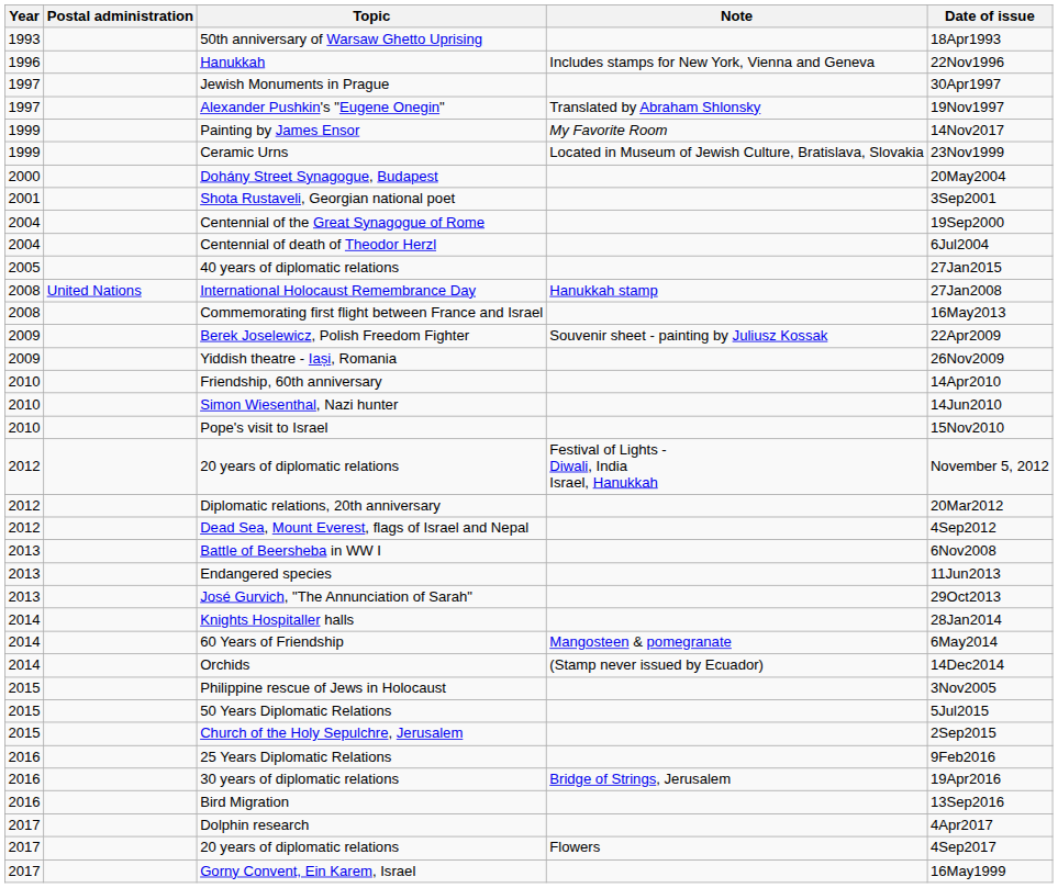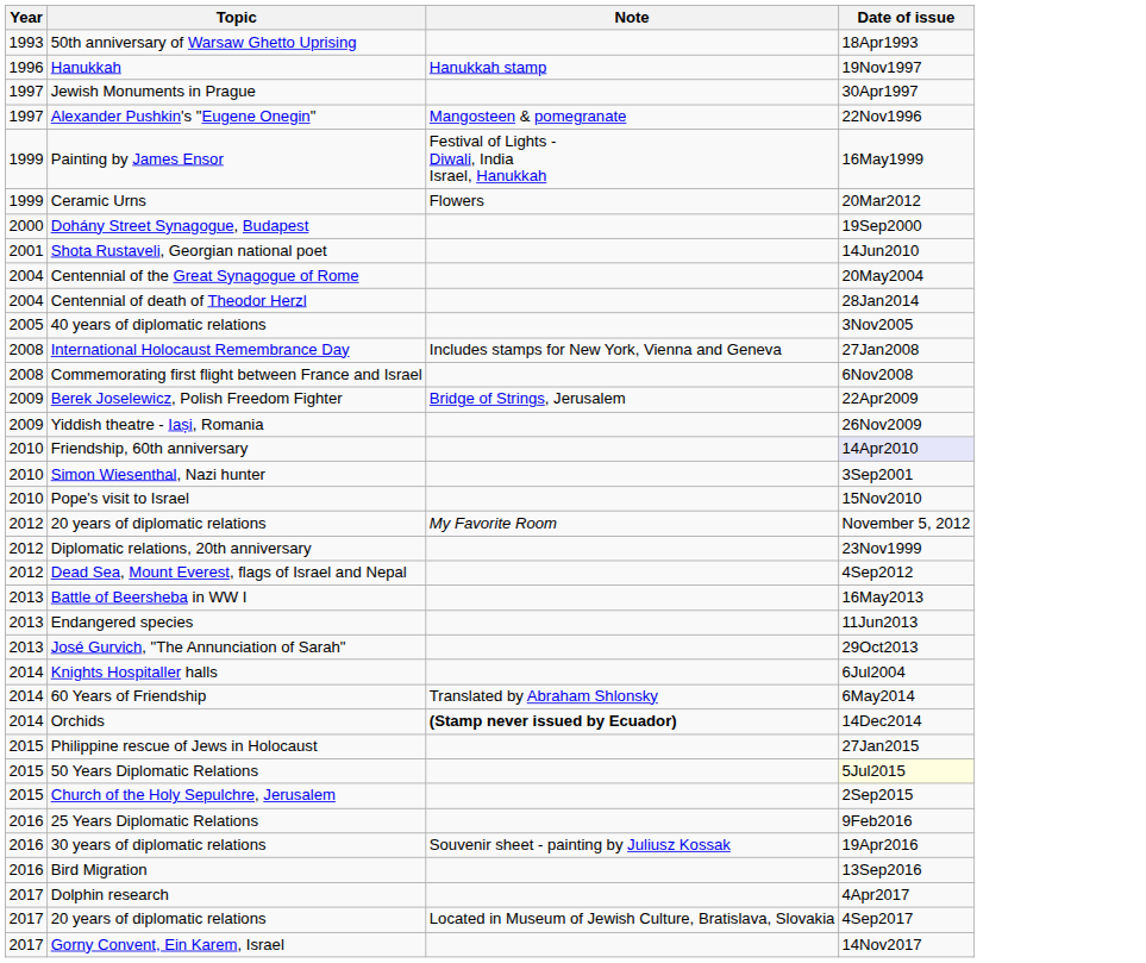 <table class="wikitable">
 <tr>
 <th>Year</th>
-<th>Postal administration</th>
 <th>Topic</th>
 <th>Note</th>
 <th>Date of issue</th>
 </tr>
 <tr>
 <td>1993</td>
-<td></td>
 <td>50th anniversary of <a href='#'>Warsaw Ghetto Uprising</a></td>
 <td></td>
 <td>18Apr1993</td>
 </tr>
 <tr>
 <td>1996</td>
-<td></td>
 <td><a href='#'>Hanukkah</a></td>
-<td>Includes stamps for New York, Vienna and Geneva</td>
-<td>22Nov1996</td>
+<td><a href='#'>Hanukkah stamp</a></td>
+<td>19Nov1997</td>
 </tr>
 <tr>
 <td>1997</td>
-<td></td>
 <td>Jewish Monuments in Prague</td>
 <td></td>
 <td>30Apr1997</td>
 </tr>
 <tr>
 <td>1997</td>
-<td></td>
 <td><a href='#'>Alexander Pushkin</a>'s "<a href='#'>Eugene Onegin</a>"</td>
-<td>Translated by <a href='#'>Abraham Shlonsky</a></td>
-<td>19Nov1997</td>
+<td><a href='#'>Mangosteen</a> & <a href='#'>pomegranate</a></td>
+<td>22Nov1996</td>
 </tr>
 <tr>
 <td>1999</td>
-<td></td>
 <td>Painting by <a href='#'>James Ensor</a></td>
-<td><em>My Favorite Room</em></td>
-<td>14Nov2017</td>
+<td>Festival of Lights - <br><a href='#'>Diwali</a>, India <br>Israel, <a href='#'>Hanukkah</a></td>
+<td>16May1999</td>
 </tr>
 <tr>
 <td>1999</td>
-<td></td>
 <td>Ceramic Urns</td>
-<td>Located in Museum of Jewish Culture, Bratislava, Slovakia</td>
-<td>23Nov1999</td>
+<td>Flowers</td>
+<td>20Mar2012</td>
 </tr>
 <tr>
 <td>2000</td>
+<td><a href='#'>Dohány Street Synagogue</a>, <a href='#'>Budapest</a></td>
 <td></td>
-<td><a href='#'>Dohány Street Synagogue</a>, <a href='#'>Budapest</a></td>
+<td>19Sep2000</td>
+</tr>
+<tr>
+<td>2001</td>
+<td><a href='#'>Shota Rustaveli</a>, Georgian national poet</td>
+<td></td>
+<td>14Jun2010</td>
+</tr>
+<tr>
+<td>2004</td>
+<td>Centennial of the <a href='#'>Great Synagogue of Rome</a></td>
 <td></td>
 <td>20May2004</td>
 </tr>
 <tr>
-<td>2001</td>
-<td></td>
-<td><a href='#'>Shota Rustaveli</a>, Georgian national poet</td>
-<td></td>
-<td>3Sep2001</td>
-</tr>
-<tr>
 <td>2004</td>
-<td></td>
-<td>Centennial of the <a href='#'>Great Synagogue of Rome</a></td>
-<td></td>
-<td>19Sep2000</td>
-</tr>
-<tr>
-<td>2004</td>
-<td><br></td>
 <td>Centennial of death of <a href='#'>Theodor Herzl</a></td>
 <td></td>
-<td>6Jul2004</td>
+<td>28Jan2014</td>
 </tr>
 <tr>
 <td>2005</td>
-<td></td>
 <td>40 years of diplomatic relations</td>
 <td></td>
-<td>27Jan2015</td>
+<td>3Nov2005</td>
 </tr>
 <tr>
 <td>2008</td>
-<td> <a href='#'>United Nations</a></td>
 <td><a href='#'>International Holocaust Remembrance Day</a></td>
-<td><a href='#'>Hanukkah stamp</a></td>
+<td>Includes stamps for New York, Vienna and Geneva</td>
 <td>27Jan2008</td>
 </tr>
 <tr>
 <td>2008</td>
-<td></td>
 <td>Commemorating first flight between France and Israel</td>
 <td></td>
-<td>16May2013</td>
+<td>6Nov2008</td>
 </tr>
 <tr>
 <td>2009</td>
-<td></td>
 <td><a href='#'>Berek Joselewicz</a>, Polish Freedom Fighter</td>
-<td>Souvenir sheet - painting by <a href='#'>Juliusz Kossak</a></td>
+<td><a href='#'>Bridge of Strings</a>, Jerusalem</td>
 <td>22Apr2009</td>
 </tr>
 <tr>
 <td>2009</td>
-<td></td>
 <td>Yiddish theatre - <a href='#'>Iași</a>, Romania</td>
 <td></td>
 <td>26Nov2009</td>
 </tr>
 <tr>
 <td>2010</td>
-<td></td>
 <td>Friendship, 60th anniversary</td>
 <td></td>
-<td>14Apr2010</td>
+<td style="background: lavender;">14Apr2010</td>
 </tr>
 <tr>
 <td>2010</td>
-<td></td>
 <td><a href='#'>Simon Wiesenthal</a>, Nazi hunter</td>
 <td></td>
-<td>14Jun2010</td>
+<td>3Sep2001</td>
 </tr>
 <tr>
 <td>2010</td>
-<td></td>
 <td>Pope's visit to Israel</td>
 <td></td>
 <td>15Nov2010</td>
 </tr>
 <tr>
 <td>2012</td>
-<td></td>
 <td>20 years of diplomatic relations</td>
-<td>Festival of Lights - <br><a href='#'>Diwali</a>, India <br>Israel, <a href='#'>Hanukkah</a></td>
+<td><em>My Favorite Room</em></td>
 <td>November 5, 2012</td>
 </tr>
 <tr>
 <td>2012</td>
-<td></td>
 <td>Diplomatic relations, 20th anniversary</td>
 <td></td>
-<td>20Mar2012</td>
+<td>23Nov1999</td>
 </tr>
 <tr>
 <td>2012</td>
-<td></td>
 <td><a href='#'>Dead Sea</a>, <a href='#'>Mount Everest</a>, flags of Israel and Nepal</td>
 <td></td>
 <td>4Sep2012</td>
 </tr>
 <tr>
 <td>2013</td>
-<td></td>
 <td><a href='#'>Battle of Beersheba</a> in WW I</td>
 <td></td>
-<td>6Nov2008</td>
+<td>16May2013</td>
 </tr>
 <tr>
 <td>2013</td>
-<td></td>
 <td>Endangered species</td>
 <td></td>
 <td>11Jun2013</td>
 </tr>
 <tr>
 <td>2013</td>
-<td></td>
 <td><a href='#'>José Gurvich</a>, "The Annunciation of Sarah"</td>
 <td></td>
 <td>29Oct2013</td>
 </tr>
 <tr>
 <td>2014</td>
-<td></td>
 <td><a href='#'>Knights Hospitaller</a> halls</td>
 <td></td>
-<td>28Jan2014</td>
+<td>6Jul2004</td>
 </tr>
 <tr>
 <td>2014</td>
-<td></td>
 <td>60 Years of Friendship</td>
-<td><a href='#'>Mangosteen</a> & <a href='#'>pomegranate</a></td>
+<td>Translated by <a href='#'>Abraham Shlonsky</a></td>
 <td>6May2014</td>
 </tr>
 <tr>
 <td>2014</td>
-<td></td>
 <td>Orchids</td>
-<td>(Stamp never issued by Ecuador)</td>
+<td><strong>(Stamp never issued by Ecuador)</strong></td>
 <td>14Dec2014</td>
 </tr>
 <tr>
 <td>2015</td>
-<td></td>
 <td>Philippine rescue of Jews in Holocaust</td>
 <td></td>
-<td>3Nov2005</td>
+<td>27Jan2015</td>
 </tr>
 <tr>
 <td>2015</td>
-<td></td>
 <td>50 Years Diplomatic Relations</td>
 <td></td>
-<td>5Jul2015</td>
+<td style="background: lightyellow;">5Jul2015</td>
 </tr>
 <tr>
 <td>2015</td>
-<td></td>
 <td><a href='#'>Church of the Holy Sepulchre</a>, <a href='#'>Jerusalem</a></td>
 <td></td>
 <td>2Sep2015</td>
 </tr>
 <tr>
 <td>2016</td>
-<td></td>
 <td>25 Years Diplomatic Relations</td>
 <td></td>
 <td>9Feb2016</td>
 </tr>
 <tr>
 <td>2016</td>
-<td></td>
 <td>30 years of diplomatic relations</td>
-<td><a href='#'>Bridge of Strings</a>, Jerusalem</td>
+<td>Souvenir sheet - painting by <a href='#'>Juliusz Kossak</a></td>
 <td>19Apr2016</td>
 </tr>
 <tr>
 <td>2016</td>
-<td></td>
 <td>Bird Migration</td>
 <td></td>
 <td>13Sep2016</td>
 </tr>
 <tr>
 <td>2017</td>
-<td></td>
 <td>Dolphin research</td>
 <td></td>
 <td>4Apr2017</td>
 </tr>
 <tr>
 <td>2017</td>
-<td></td>
 <td>20 years of diplomatic relations</td>
-<td>Flowers</td>
+<td>Located in Museum of Jewish Culture, Bratislava, Slovakia</td>
 <td>4Sep2017</td>
 </tr>
 <tr>
 <td>2017</td>
-<td></td>
 <td><a href='#'>Gorny Convent, Ein Karem</a>, Israel</td>
 <td></td>
-<td>16May1999</td>
+<td>14Nov2017</td>
 </tr>
 </table>
